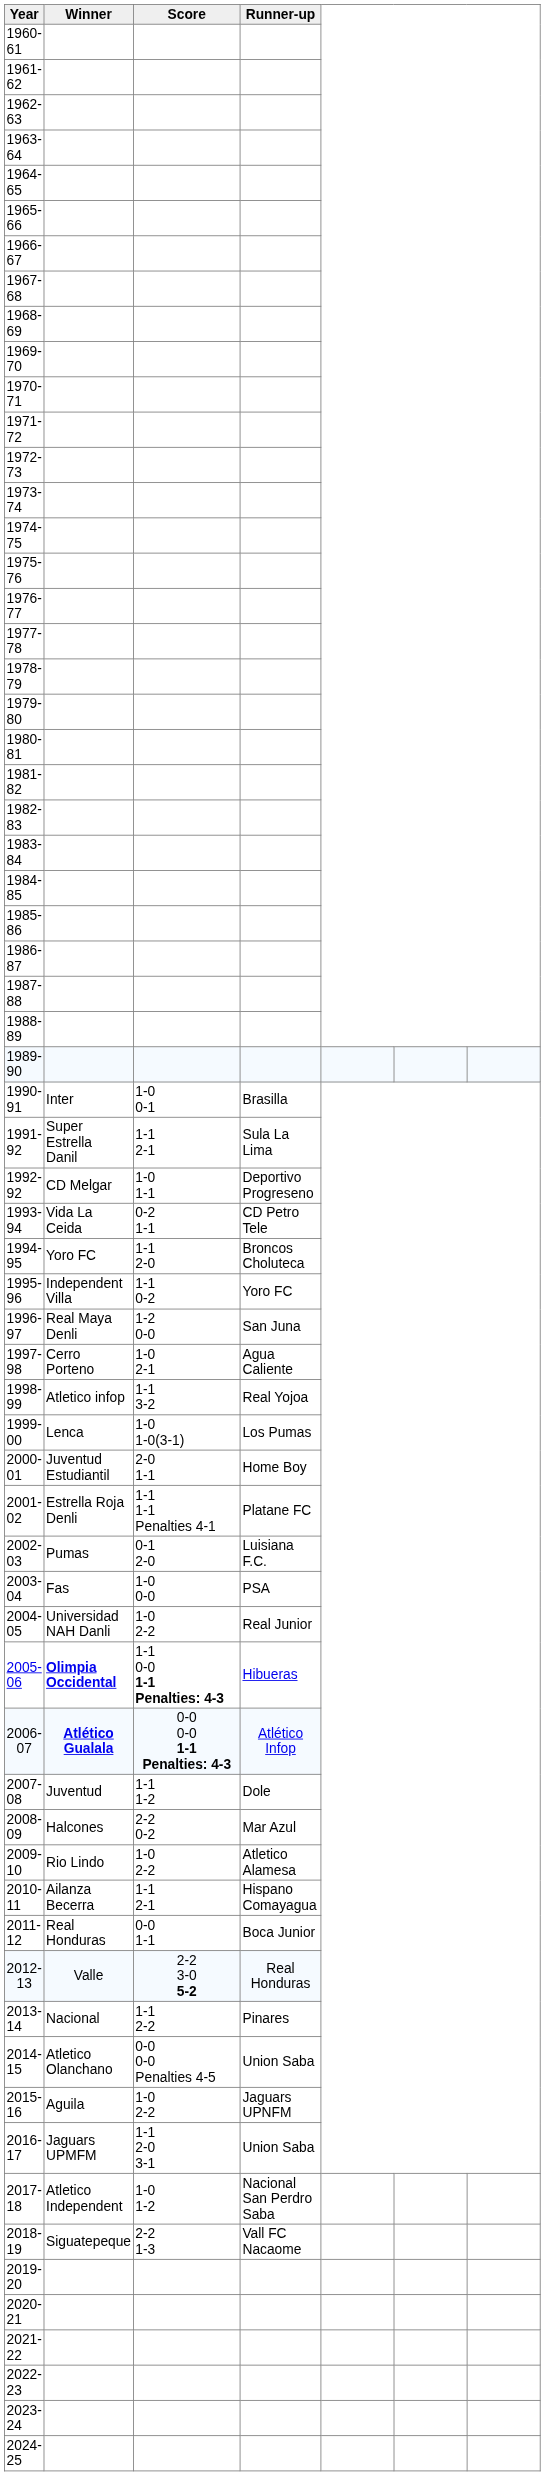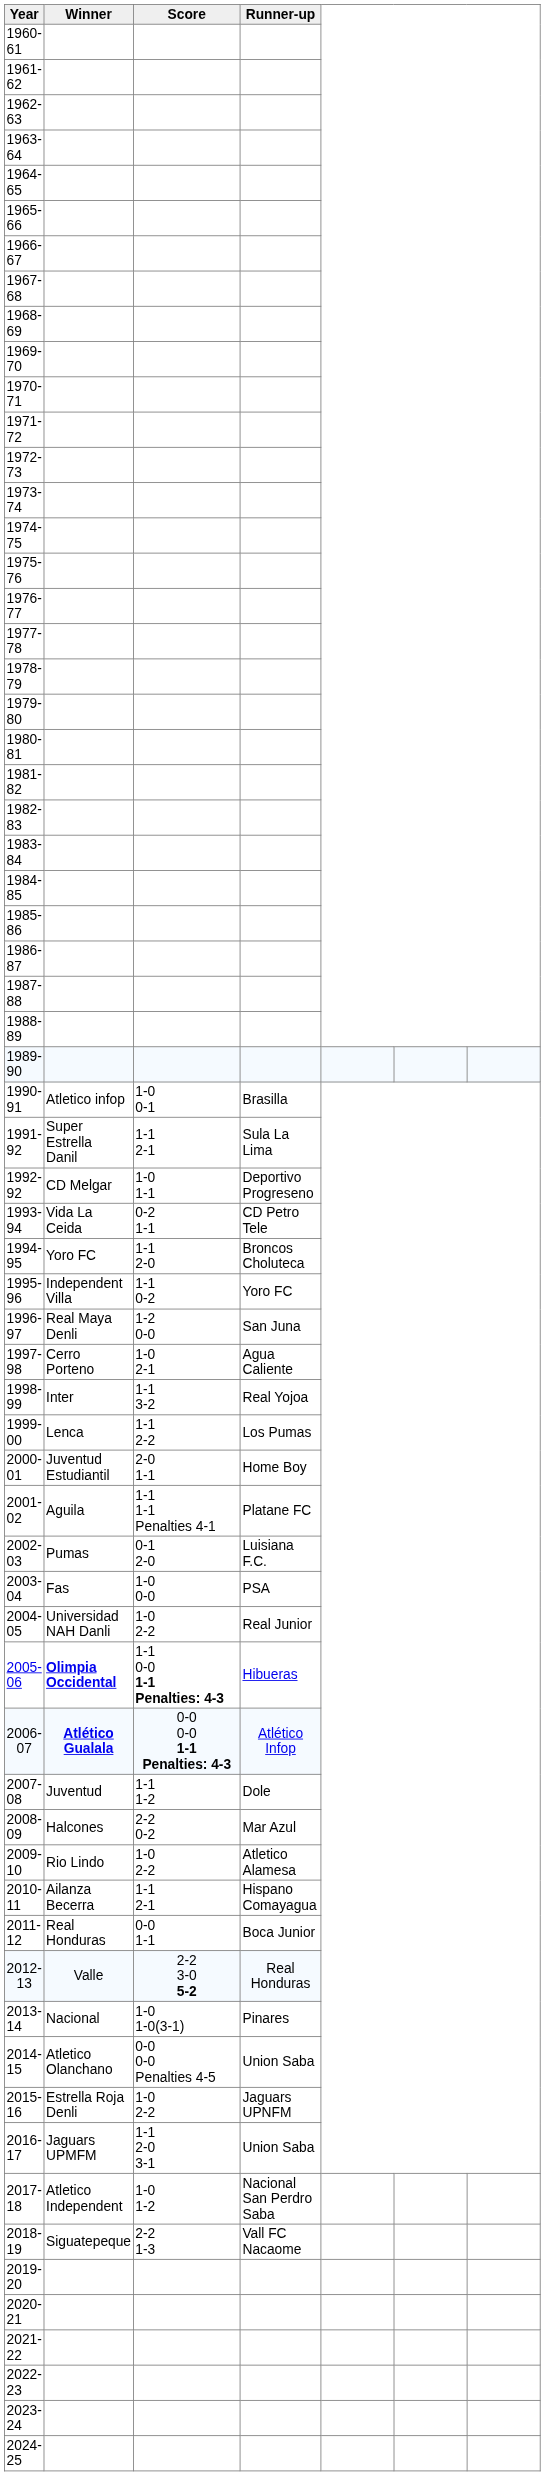 <table border=1 style="border-collapse:collapse" cellpadding=2 cellspacing=0 width=100%>
 <tr align=center style="background:#efefef;">
 <th width=5%>Year</th>
 <th width=15%>Winner</th>
 <th width=20%>Score</th>
 <th width=15%>Runner-up</th>
 </tr>
 <tr>
 <td>1960-61</td>
 <td></td>
 <td></td>
 <td></td>
 </tr>
 <tr>
 <td>1961-62</td>
 <td></td>
 <td></td>
 <td></td>
 </tr>
 <tr>
 <td>1962-63</td>
 <td></td>
 <td></td>
 <td></td>
 </tr>
 <tr>
 <td>1963-64</td>
 <td></td>
 <td></td>
 <td></td>
 </tr>
 <tr>
 <td>1964-65</td>
 <td></td>
 <td></td>
 <td></td>
 </tr>
 <tr>
 <td>1965-66</td>
 <td></td>
 <td></td>
 <td></td>
 </tr>
 <tr>
 <td>1966-67</td>
 <td></td>
 <td></td>
 <td></td>
 </tr>
 <tr>
 <td>1967-68</td>
 <td></td>
 <td></td>
 <td></td>
 </tr>
 <tr>
 <td>1968-69</td>
 <td></td>
 <td></td>
 <td></td>
 </tr>
 <tr>
 <td>1969-70</td>
 <td></td>
 <td></td>
 <td></td>
 </tr>
 <tr>
 <td>1970-71</td>
 <td></td>
 <td></td>
 <td></td>
 </tr>
 <tr>
 <td>1971-72</td>
 <td></td>
 <td></td>
 <td></td>
 </tr>
 <tr>
 <td>1972-73</td>
 <td></td>
 <td></td>
 <td></td>
 </tr>
 <tr>
 <td>1973-74</td>
 <td></td>
 <td></td>
 <td></td>
 </tr>
 <tr>
 <td>1974-75</td>
 <td></td>
 <td></td>
 <td></td>
 </tr>
 <tr>
 <td>1975-76</td>
 <td></td>
 <td></td>
 <td></td>
 </tr>
 <tr>
 <td>1976-77</td>
 <td></td>
 <td></td>
 <td></td>
 </tr>
 <tr>
 <td>1977-78</td>
 <td></td>
 <td></td>
 <td></td>
 </tr>
 <tr>
 <td>1978-79</td>
 <td></td>
 <td></td>
 <td></td>
 </tr>
 <tr>
 <td>1979-80</td>
 <td></td>
 <td></td>
 <td></td>
 </tr>
 <tr>
 <td>1980-81</td>
 <td></td>
 <td></td>
 <td></td>
 </tr>
 <tr>
 <td>1981-82</td>
 <td></td>
 <td></td>
 <td></td>
 </tr>
 <tr>
 <td>1982-83</td>
 <td></td>
 <td></td>
 <td></td>
 </tr>
 <tr>
 <td>1983-84</td>
 <td></td>
 <td></td>
 <td></td>
 </tr>
 <tr>
 <td>1984-85</td>
 <td></td>
 <td></td>
 <td></td>
 </tr>
 <tr>
 <td>1985-86</td>
 <td></td>
 <td></td>
 <td></td>
 </tr>
 <tr>
 <td>1986-87</td>
 <td></td>
 <td></td>
 <td></td>
 </tr>
 <tr>
 <td>1987-88</td>
 <td></td>
 <td></td>
 <td></td>
 </tr>
 <tr>
 <td>1988-89</td>
 <td></td>
 <td></td>
 <td></td>
 </tr>
 <tr bgcolor="#F5FAFF" aliagn="Center">
 <td>1989-90</td>
 <td></td>
 <td></td>
 <td></td>
 <td></td>
 <td></td>
 <td></td>
 </tr>
 <tr>
 <td>1990-91</td>
-<td>Inter</td>
+<td>Atletico infop</td>
 <td>1-0<br>0-1</td>
 <td>Brasilla</td>
 </tr>
 <tr>
 <td>1991-92</td>
 <td>Super Estrella<br>Danil</td>
 <td>1-1<br>2-1</td>
 <td>Sula La Lima</td>
 </tr>
 <tr>
 <td>1992-92</td>
 <td>CD Melgar</td>
 <td>1-0<br>1-1</td>
 <td>Deportivo Progreseno</td>
 </tr>
 <tr>
 <td>1993-94</td>
 <td>Vida La Ceida</td>
 <td>0-2<br>1-1</td>
 <td>CD Petro Tele</td>
 </tr>
 <tr>
 <td>1994-95</td>
 <td>Yoro FC</td>
 <td>1-1<br>2-0</td>
 <td>Broncos Choluteca</td>
 </tr>
 <tr>
 <td>1995-96</td>
 <td>Independent Villa</td>
 <td>1-1<br>0-2</td>
 <td>Yoro FC</td>
 </tr>
 <tr>
 <td>1996-97</td>
 <td>Real Maya Denli</td>
 <td>1-2<br>0-0</td>
 <td>San Juna</td>
 </tr>
 <tr>
 <td>1997-98</td>
 <td>Cerro Porteno</td>
 <td>1-0<br>2-1</td>
 <td>Agua Caliente</td>
 </tr>
 <tr>
 <td>1998-99</td>
-<td>Atletico infop</td>
+<td>Inter</td>
 <td>1-1<br>3-2</td>
 <td>Real Yojoa</td>
 </tr>
 <tr>
 <td>1999-00</td>
 <td>Lenca</td>
-<td>1-0<br>1-0(3-1)</td>
+<td>1-1<br>2-2</td>
 <td>Los Pumas</td>
 </tr>
 <tr>
 <td>2000-01</td>
 <td>Juventud Estudiantil</td>
 <td>2-0<br>1-1</td>
 <td>Home Boy</td>
 </tr>
 <tr>
 <td>2001-02</td>
-<td>Estrella Roja Denli</td>
+<td>Aguila</td>
 <td>1-1<br>1-1<br>Penalties 4-1</td>
 <td>Platane FC</td>
 </tr>
 <tr>
 <td>2002-03</td>
 <td>Pumas</td>
 <td>0-1<br>2-0</td>
 <td>Luisiana F.C.</td>
 </tr>
 <tr>
 <td>2003-04</td>
 <td>Fas</td>
 <td>1-0<br>0-0</td>
 <td>PSA</td>
 </tr>
 <tr>
 <td>2004-05</td>
 <td>Universidad NAH Danli</td>
 <td>1-0<br>2-2</td>
 <td>Real Junior</td>
 </tr>
 <tr>
 <td><a href='#'>2005-06</a></td>
 <td><strong><a href='#'>Olimpia Occidental</a></strong></td>
 <td>1-1<br>0-0<br><strong>1-1</strong><br><strong>Penalties: 4-3</strong></td>
 <td><a href='#'>Hibueras</a></td>
 </tr>
 <tr align=center bgcolor=#F5FAFF>
 <td>2006-07</td>
 <td><strong><a href='#'>Atlético Gualala</a></strong></td>
 <td>0-0<br>0-0<br><strong>1-1</strong><br><strong>Penalties: 4-3</strong></td>
 <td><a href='#'>Atlético Infop</a></td>
 </tr>
 <tr>
 <td>2007-08</td>
 <td>Juventud</td>
 <td>1-1<br>1-2</td>
 <td>Dole</td>
 </tr>
 <tr>
 <td>2008-09</td>
 <td>Halcones</td>
 <td>2-2<br>0-2</td>
 <td>Mar Azul</td>
 </tr>
 <tr>
 <td>2009-10</td>
 <td>Rio Lindo</td>
 <td>1-0<br>2-2</td>
 <td>Atletico Alamesa</td>
 </tr>
 <tr>
 <td>2010-11</td>
 <td>Ailanza Becerra</td>
 <td>1-1<br>2-1</td>
 <td>Hispano Comayagua</td>
 </tr>
 <tr>
 <td>2011-12</td>
 <td>Real Honduras</td>
 <td>0-0<br>1-1</td>
 <td>Boca Junior</td>
 </tr>
 <tr align="center" bgcolor="#F5FAFF">
 <td>2012-13</td>
 <td>Valle</td>
 <td>2-2<br>3-0<br><strong>5-2</strong></td>
 <td>Real Honduras</td>
 </tr>
 <tr>
 <td>2013-14</td>
 <td>Nacional</td>
-<td>1-1<br>2-2</td>
+<td>1-0<br>1-0(3-1)</td>
 <td>Pinares</td>
 </tr>
 <tr>
 <td>2014-15</td>
 <td>Atletico Olanchano</td>
 <td>0-0<br>0-0<br>Penalties 4-5</td>
 <td>Union Saba</td>
 </tr>
 <tr>
 <td>2015-16</td>
-<td>Aguila</td>
+<td>Estrella Roja Denli</td>
 <td>1-0<br>2-2</td>
 <td>Jaguars UPNFM</td>
 </tr>
 <tr>
 <td>2016-17</td>
 <td>Jaguars UPMFM</td>
 <td>1-1<br>2-0<br>3-1</td>
 <td>Union Saba</td>
 </tr>
 <tr>
 <td>2017-18</td>
 <td>Atletico Independent</td>
 <td>1-0<br>1-2</td>
 <td>Nacional San Perdro Saba</td>
 <td></td>
 <td></td>
 <td></td>
 </tr>
 <tr>
 <td>2018-19</td>
 <td>Siguatepeque</td>
 <td>2-2<br>1-3</td>
 <td>Vall FC Nacaome</td>
 <td></td>
 <td></td>
 <td></td>
 </tr>
 <tr>
 <td>2019-20</td>
 <td></td>
 <td></td>
 <td></td>
 <td></td>
 <td></td>
 <td></td>
 </tr>
 <tr>
 <td>2020-21</td>
 <td></td>
 <td></td>
 <td></td>
 <td></td>
 <td></td>
 <td></td>
 </tr>
 <tr>
 <td>2021-22</td>
 <td></td>
 <td></td>
 <td></td>
 <td></td>
 <td></td>
 <td></td>
 </tr>
 <tr>
 <td>2022-23</td>
 <td></td>
 <td></td>
 <td></td>
 <td></td>
 <td></td>
 <td></td>
 </tr>
 <tr>
 <td>2023-24</td>
 <td></td>
 <td></td>
 <td></td>
 <td></td>
 <td></td>
 <td></td>
 </tr>
 <tr>
 <td>2024-25</td>
 <td></td>
 <td></td>
 <td></td>
 <td></td>
 <td></td>
 <td></td>
 </tr>
 </table>
